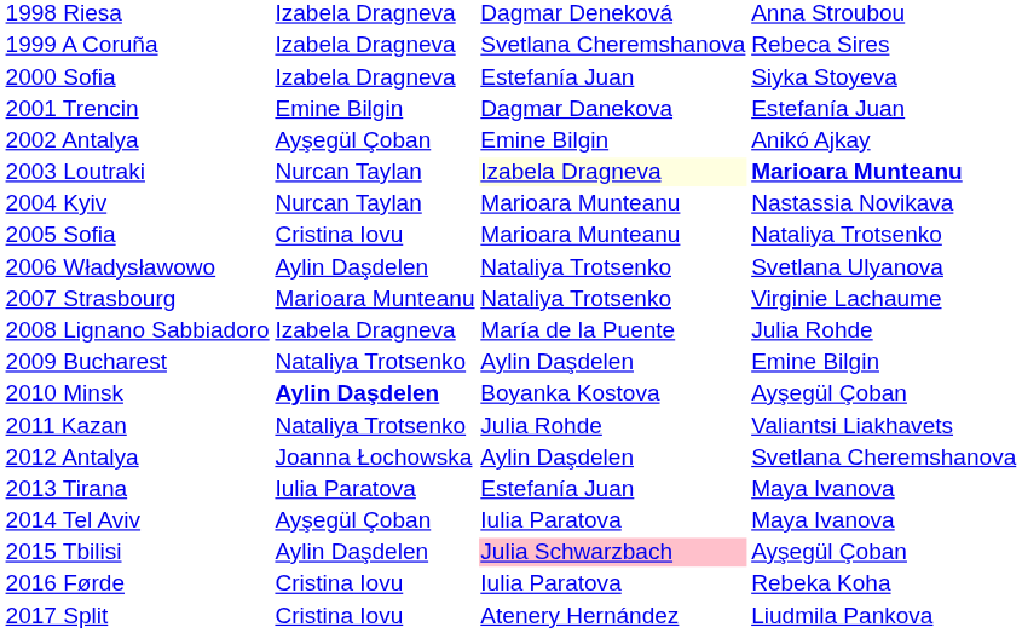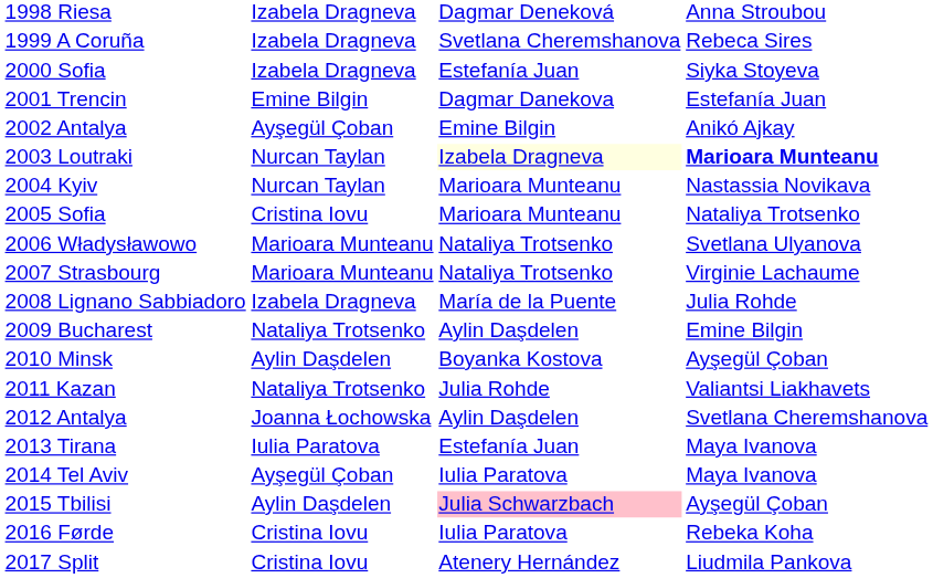 <table>
 <tr>
 <td><a href='#'>1998 Riesa</a></td>
 <td> <a href='#'>Izabela Dragneva</a></td>
 <td> <a href='#'>Dagmar Deneková</a></td>
 <td> <a href='#'>Anna Stroubou</a></td>
 </tr>
 <tr>
 <td><a href='#'>1999 A Coruña</a></td>
 <td> <a href='#'>Izabela Dragneva</a></td>
 <td> <a href='#'>Svetlana Cheremshanova</a></td>
 <td> <a href='#'>Rebeca Sires</a></td>
 </tr>
 <tr>
 <td><a href='#'>2000 Sofia</a></td>
 <td> <a href='#'>Izabela Dragneva</a></td>
 <td> <a href='#'>Estefanía Juan</a></td>
 <td> <a href='#'>Siyka Stoyeva</a></td>
 </tr>
 <tr>
 <td><a href='#'>2001 Trencin</a></td>
 <td> <a href='#'>Emine Bilgin</a></td>
 <td> <a href='#'>Dagmar Danekova</a></td>
 <td> <a href='#'>Estefanía Juan</a></td>
 </tr>
 <tr>
 <td><a href='#'>2002 Antalya</a></td>
 <td> <a href='#'>Ayşegül Çoban</a></td>
 <td> <a href='#'>Emine Bilgin</a></td>
 <td> <a href='#'>Anikó Ajkay</a></td>
 </tr>
 <tr>
 <td><a href='#'>2003 Loutraki</a></td>
 <td> <a href='#'>Nurcan Taylan</a></td>
 <td style="background: lightyellow;"> <a href='#'>Izabela Dragneva</a></td>
 <td><strong> <a href='#'>Marioara Munteanu</a></strong></td>
 </tr>
 <tr>
 <td><a href='#'>2004 Kyiv</a></td>
 <td> <a href='#'>Nurcan Taylan</a></td>
 <td> <a href='#'>Marioara Munteanu</a></td>
 <td> <a href='#'>Nastassia Novikava</a></td>
 </tr>
 <tr>
 <td><a href='#'>2005 Sofia</a></td>
 <td> <a href='#'>Cristina Iovu</a></td>
 <td> <a href='#'>Marioara Munteanu</a></td>
 <td> <a href='#'>Nataliya Trotsenko</a></td>
 </tr>
 <tr>
 <td><a href='#'>2006 Władysławowo</a></td>
-<td> <a href='#'>Aylin Daşdelen</a></td>
+<td> <a href='#'>Marioara Munteanu</a></td>
 <td> <a href='#'>Nataliya Trotsenko</a></td>
 <td> <a href='#'>Svetlana Ulyanova</a></td>
 </tr>
 <tr>
 <td><a href='#'>2007 Strasbourg</a></td>
 <td> <a href='#'>Marioara Munteanu</a></td>
 <td> <a href='#'>Nataliya Trotsenko</a></td>
 <td> <a href='#'>Virginie Lachaume</a></td>
 </tr>
 <tr>
 <td><a href='#'>2008 Lignano Sabbiadoro</a></td>
 <td> <a href='#'>Izabela Dragneva</a></td>
 <td> <a href='#'>María de la Puente</a></td>
 <td> <a href='#'>Julia Rohde</a></td>
 </tr>
 <tr>
 <td><a href='#'>2009 Bucharest</a></td>
 <td> <a href='#'>Nataliya Trotsenko</a></td>
 <td> <a href='#'>Aylin Daşdelen</a></td>
 <td> <a href='#'>Emine Bilgin</a></td>
 </tr>
 <tr>
 <td><a href='#'>2010 Minsk</a></td>
-<td><strong> <a href='#'>Aylin Daşdelen</a></strong></td>
+<td> <a href='#'>Aylin Daşdelen</a></td>
 <td> <a href='#'>Boyanka Kostova</a></td>
 <td> <a href='#'>Ayşegül Çoban</a></td>
 </tr>
 <tr>
 <td><a href='#'>2011 Kazan</a></td>
 <td> <a href='#'>Nataliya Trotsenko</a></td>
 <td> <a href='#'>Julia Rohde</a></td>
 <td> <a href='#'>Valiantsi Liakhavets</a></td>
 </tr>
 <tr>
 <td><a href='#'>2012 Antalya</a></td>
 <td> <a href='#'>Joanna Łochowska</a></td>
 <td> <a href='#'>Aylin Daşdelen</a></td>
 <td> <a href='#'>Svetlana Cheremshanova</a></td>
 </tr>
 <tr>
 <td><a href='#'>2013 Tirana</a></td>
 <td> <a href='#'>Iulia Paratova</a></td>
 <td> <a href='#'>Estefanía Juan</a></td>
 <td> <a href='#'>Maya Ivanova</a></td>
 </tr>
 <tr>
 <td><a href='#'>2014 Tel Aviv</a></td>
 <td> <a href='#'>Ayşegül Çoban</a></td>
 <td> <a href='#'>Iulia Paratova</a></td>
 <td> <a href='#'>Maya Ivanova</a></td>
 </tr>
 <tr>
 <td><a href='#'>2015 Tbilisi</a></td>
 <td> <a href='#'>Aylin Daşdelen</a></td>
 <td style="background: pink;"> <a href='#'>Julia Schwarzbach</a></td>
 <td> <a href='#'>Ayşegül Çoban</a></td>
 </tr>
 <tr>
 <td><a href='#'>2016 Førde</a></td>
 <td> <a href='#'>Cristina Iovu</a></td>
 <td> <a href='#'>Iulia Paratova</a></td>
 <td> <a href='#'>Rebeka Koha</a></td>
 </tr>
 <tr>
 <td><a href='#'>2017 Split</a></td>
 <td> <a href='#'>Cristina Iovu</a></td>
 <td> <a href='#'>Atenery Hernández</a></td>
 <td> <a href='#'>Liudmila Pankova</a></td>
 </tr>
 </table>
